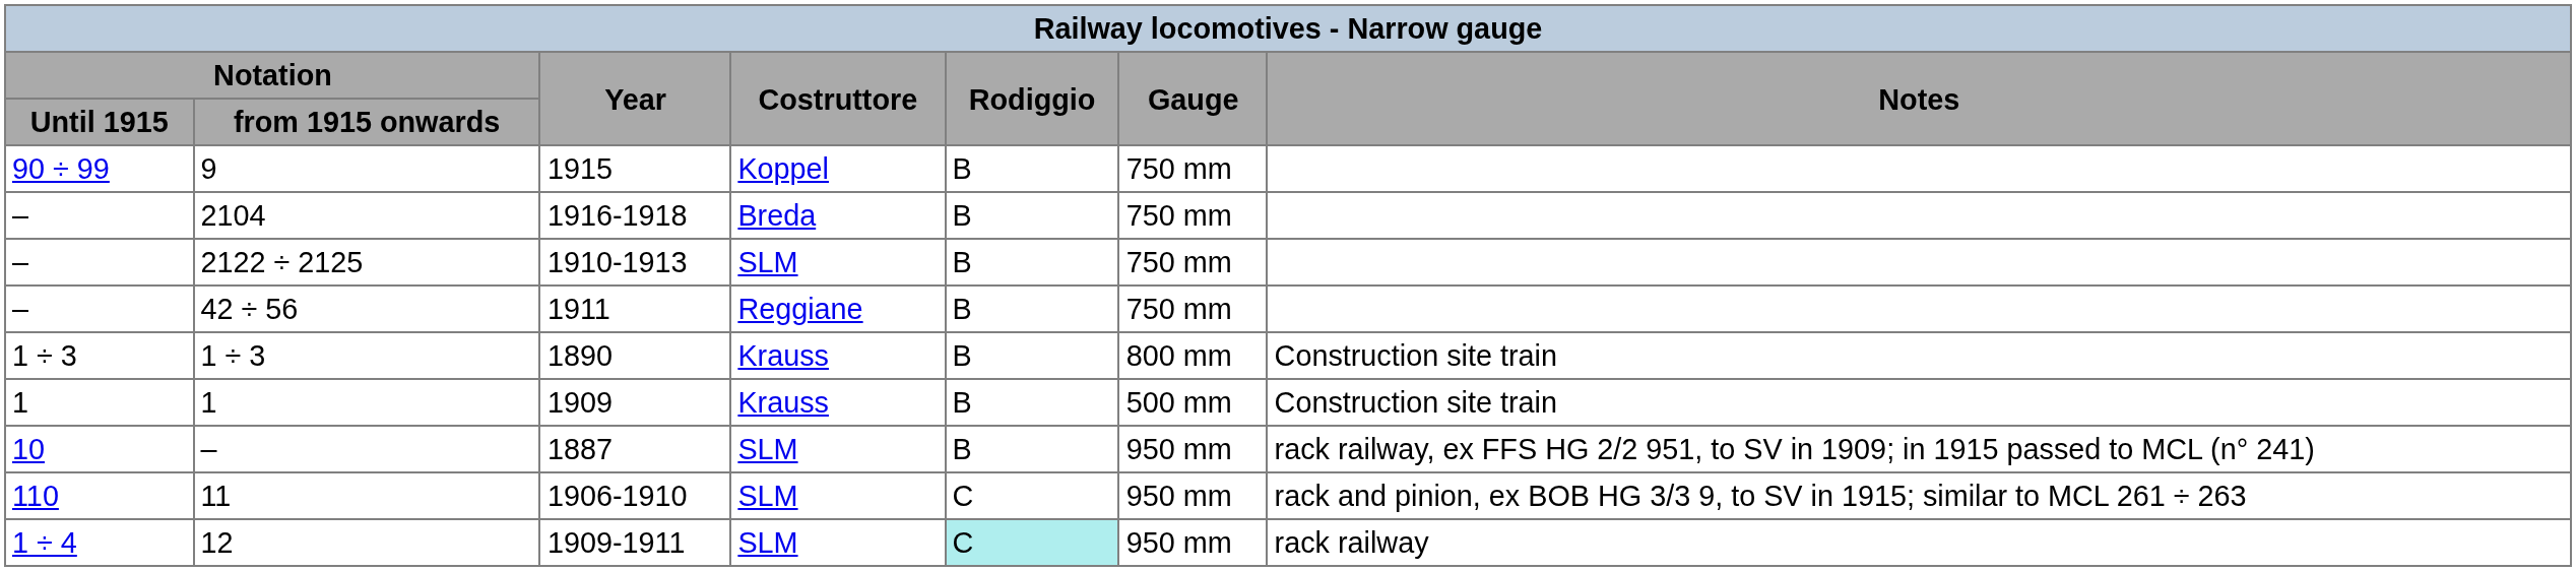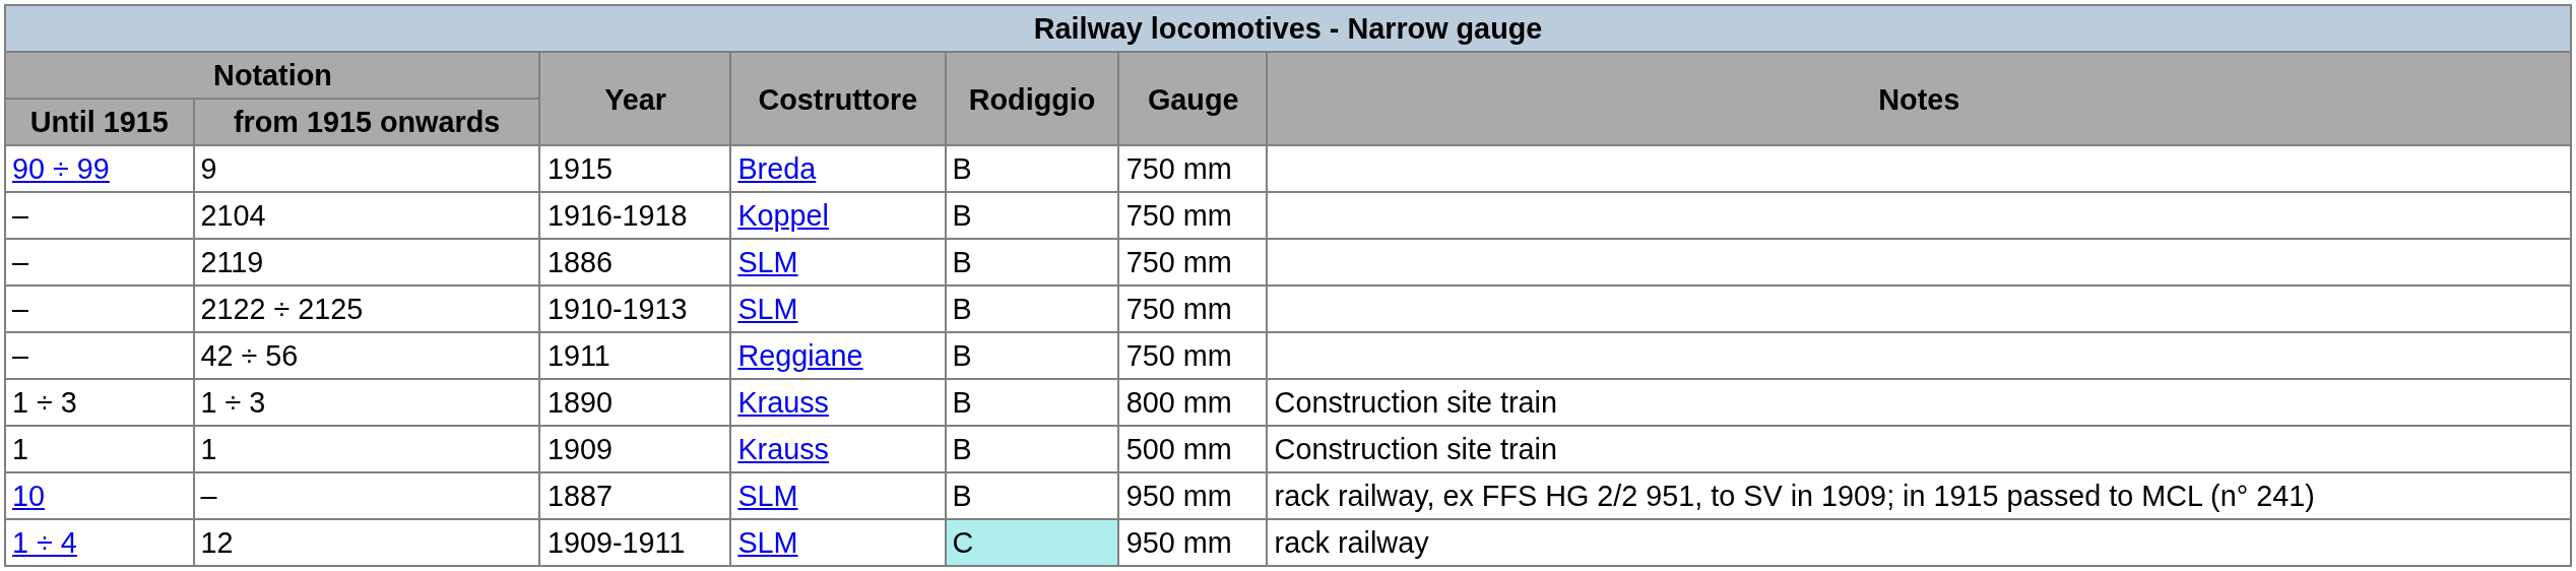 <table width="100%" cellpadding="3" cellspacing="0" border="1" style="border: gray solid 1px; border-collapse: collapse; font-size:90%">
 <tr bgcolor = "#BBCCDD">
 <th colspan = "7">Railway locomotives - Narrow gauge</th>
 </tr>
 <tr bgcolor="#AAAAAA">
 <th colspan = "2">Notation</th>
 <th rowspan = "2">Year</th>
 <th rowspan = "2">Costruttore</th>
 <th rowspan = "2">Rodiggio</th>
 <th rowspan = "2">Gauge</th>
 <th rowspan = "2">Notes</th>
 </tr>
 <tr bgcolor="#AAAAAA">
 <th>Until 1915</th>
 <th>from 1915 onwards</th>
 </tr>
 <tr>
 <td><a href='#'>90 ÷ 99</a></td>
 <td>9</td>
 <td>1915</td>
-<td><a href='#'>Koppel</a></td>
+<td><a href='#'>Breda</a></td>
 <td>B</td>
 <td>750 mm</td>
 <td></td>
 </tr>
 <tr>
 <td>–</td>
 <td>2104</td>
 <td>1916-1918</td>
-<td><a href='#'>Breda</a></td>
+<td><a href='#'>Koppel</a></td>
+<td>B</td>
+<td>750 mm</td>
+<td></td>
+</tr>
+<tr>
+<td>–</td>
+<td>2119</td>
+<td>1886</td>
+<td><a href='#'>SLM</a></td>
 <td>B</td>
 <td>750 mm</td>
 <td></td>
 </tr>
 <tr>
 <td>–</td>
 <td>2122 ÷ 2125</td>
 <td>1910-1913</td>
 <td><a href='#'>SLM</a></td>
 <td>B</td>
 <td>750 mm</td>
 <td></td>
 </tr>
 <tr>
 <td>–</td>
 <td>42 ÷ 56</td>
 <td>1911</td>
 <td><a href='#'>Reggiane</a></td>
 <td>B</td>
 <td>750 mm</td>
 <td></td>
 </tr>
 <tr>
 <td>1 ÷ 3</td>
 <td>1 ÷ 3</td>
 <td>1890</td>
 <td><a href='#'>Krauss</a></td>
 <td>B</td>
 <td>800 mm</td>
 <td>Construction site train</td>
 </tr>
 <tr>
 <td>1</td>
 <td>1</td>
 <td>1909</td>
 <td><a href='#'>Krauss</a></td>
 <td>B</td>
 <td>500 mm</td>
 <td>Construction site train</td>
 </tr>
 <tr>
 <td><a href='#'>10</a></td>
 <td>–</td>
 <td>1887</td>
 <td><a href='#'>SLM</a></td>
 <td>B</td>
 <td>950 mm</td>
 <td>rack railway, ex FFS HG 2/2 951, to SV in 1909; in 1915 passed to MCL (n° 241)</td>
 </tr>
 <tr>
-<td><a href='#'>110</a></td>
-<td>11</td>
-<td>1906-1910</td>
-<td><a href='#'>SLM</a></td>
-<td>C</td>
-<td>950 mm</td>
-<td>rack and pinion, ex BOB HG 3/3 9, to SV in 1915; similar to MCL 261 ÷ 263</td>
-</tr>
-<tr>
 <td><a href='#'>1 ÷ 4</a></td>
 <td>12</td>
 <td>1909-1911</td>
 <td><a href='#'>SLM</a></td>
 <td style="background: paleturquoise;">C</td>
 <td>950 mm</td>
 <td>rack railway</td>
 </tr>
 <tr>
 </tr>
 </table>
